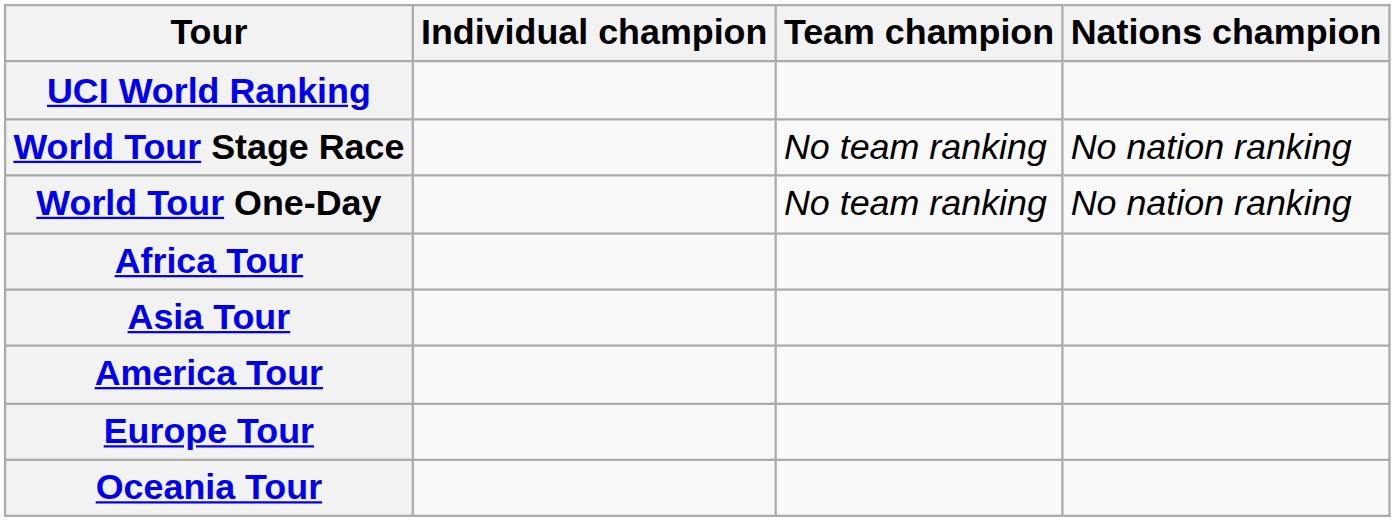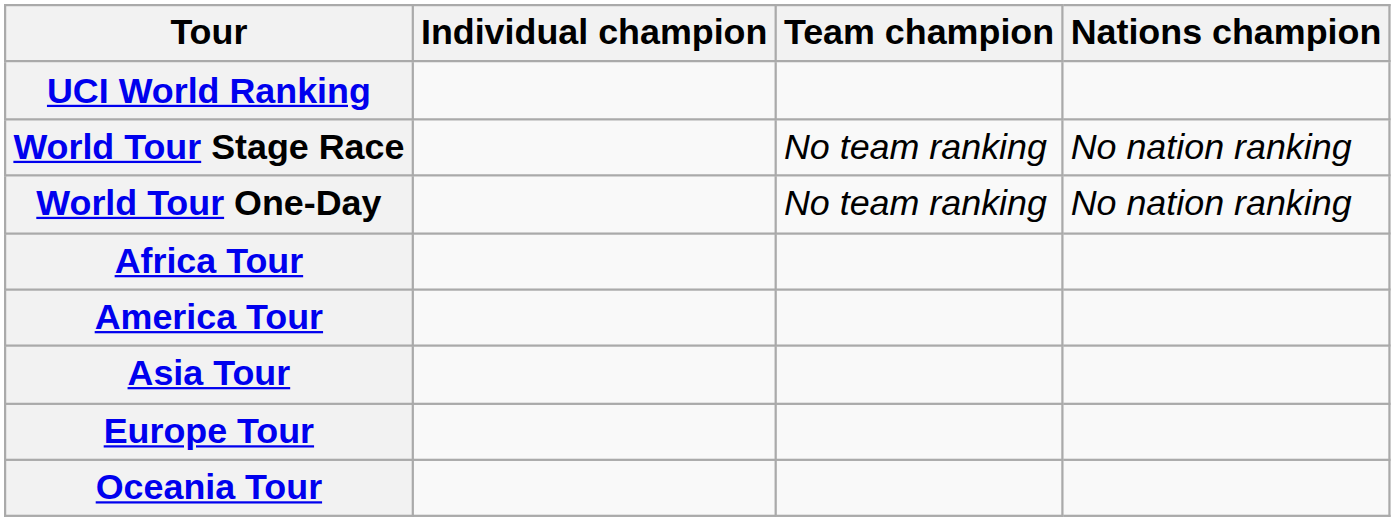 <table class="wikitable sortable plainrowheaders">
 <tr>
 <th>Tour</th>
 <th>Individual champion</th>
 <th>Team champion</th>
 <th>Nations champion</th>
 </tr>
 <tr>
 <th scope=row><a href='#'>UCI World Ranking</a></th>
 <td></td>
 <td></td>
 <td></td>
 </tr>
 <tr>
 <th scope=row><a href='#'>World Tour</a> Stage Race</th>
 <td></td>
 <td><em>No team ranking</em></td>
 <td><em>No nation ranking</em></td>
 </tr>
 <tr>
 <th scope=row><a href='#'>World Tour</a> One-Day</th>
 <td></td>
 <td><em>No team ranking</em></td>
 <td><em>No nation ranking</em></td>
 </tr>
 <tr>
 <th scope=row><a href='#'>Africa Tour</a></th>
 <td></td>
 <td></td>
 <td></td>
 </tr>
 <tr>
-<th scope=row><a href='#'>Asia Tour</a></th>
+<th scope=row><a href='#'>America Tour</a></th>
 <td></td>
 <td></td>
 <td></td>
 </tr>
 <tr>
-<th scope=row><a href='#'>America Tour</a></th>
+<th scope=row><a href='#'>Asia Tour</a></th>
 <td></td>
 <td></td>
 <td></td>
 </tr>
 <tr>
 <th scope=row><a href='#'>Europe Tour</a></th>
 <td></td>
 <td></td>
 <td></td>
 </tr>
 <tr>
 <th scope=row><a href='#'>Oceania Tour</a></th>
 <td></td>
 <td></td>
 <td></td>
 </tr>
 </table>
